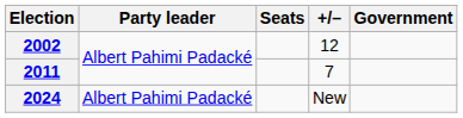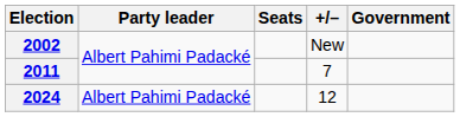 <table class=wikitable style=text-align:center>
 <tr>
 <th>Election</th>
 <th>Party leader</th>
 <th>Seats</th>
 <th>+/–</th>
 <th>Government</th>
 </tr>
 <tr>
 <th><a href='#'>2002</a></th>
 <td rowspan=2><a href='#'>Albert Pahimi Padacké</a></td>
 <td></td>
-<td> 12</td>
+<td>New</td>
 <td></td>
 </tr>
 <tr>
 <th><a href='#'>2011</a></th>
 <td></td>
 <td> 7</td>
 <td></td>
 </tr>
 <tr>
 <th><a href='#'>2024</a></th>
 <td rowspan=2><a href='#'>Albert Pahimi Padacké</a></td>
 <td></td>
-<td>New</td>
+<td> 12</td>
 <td></td>
 </tr>
 </table>
